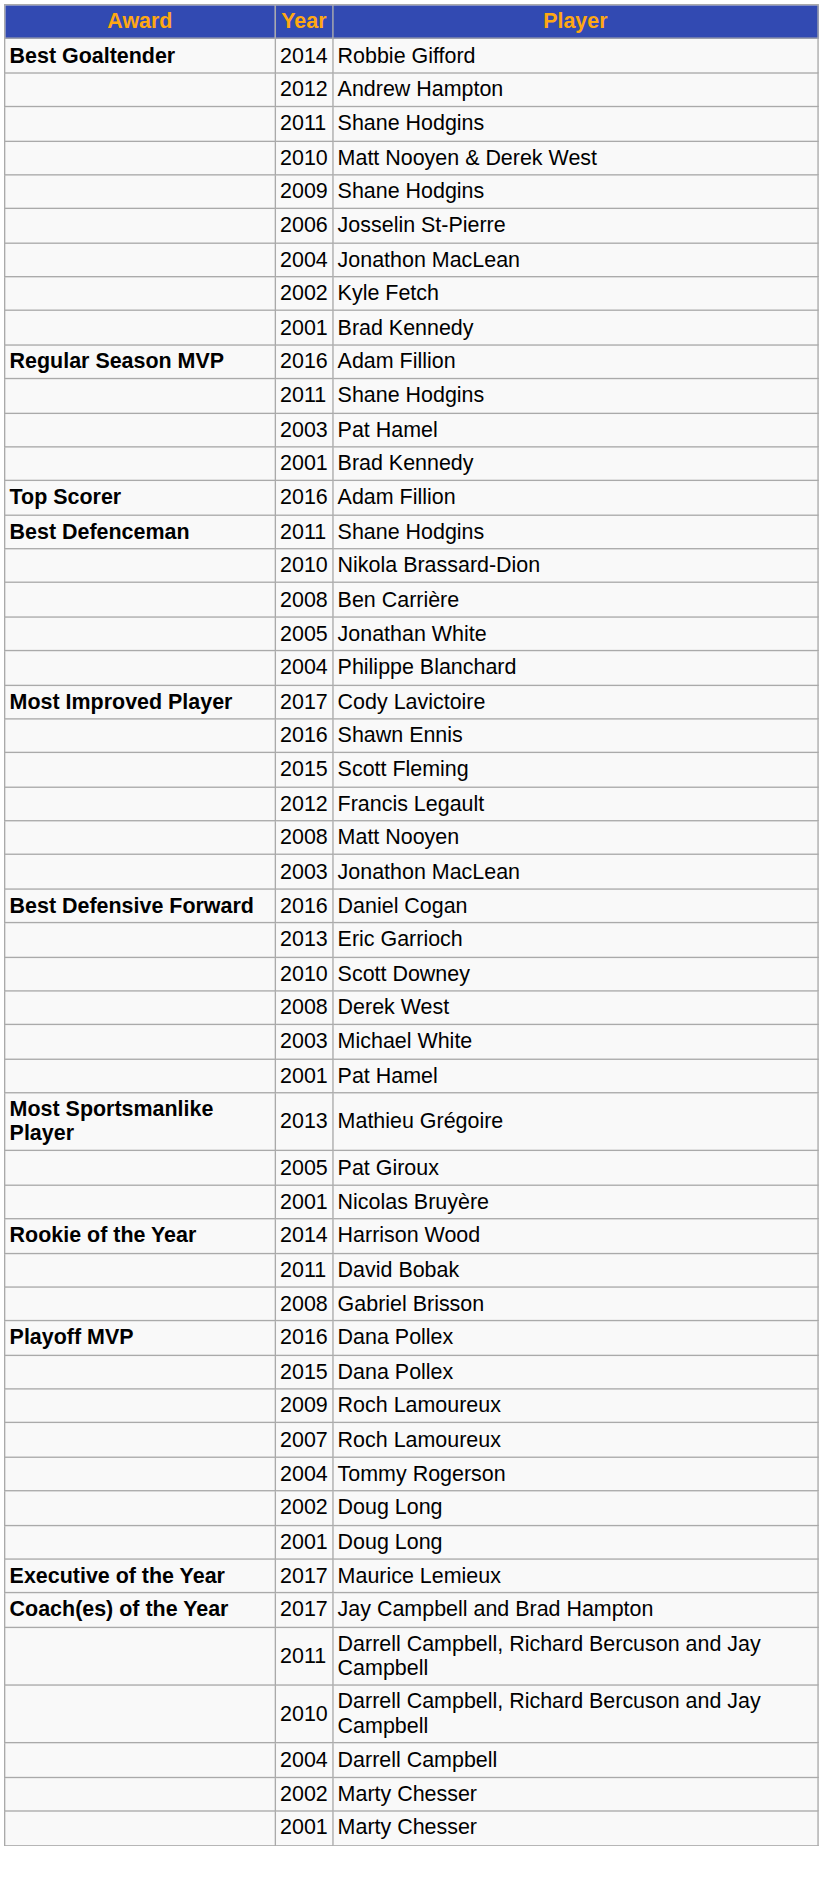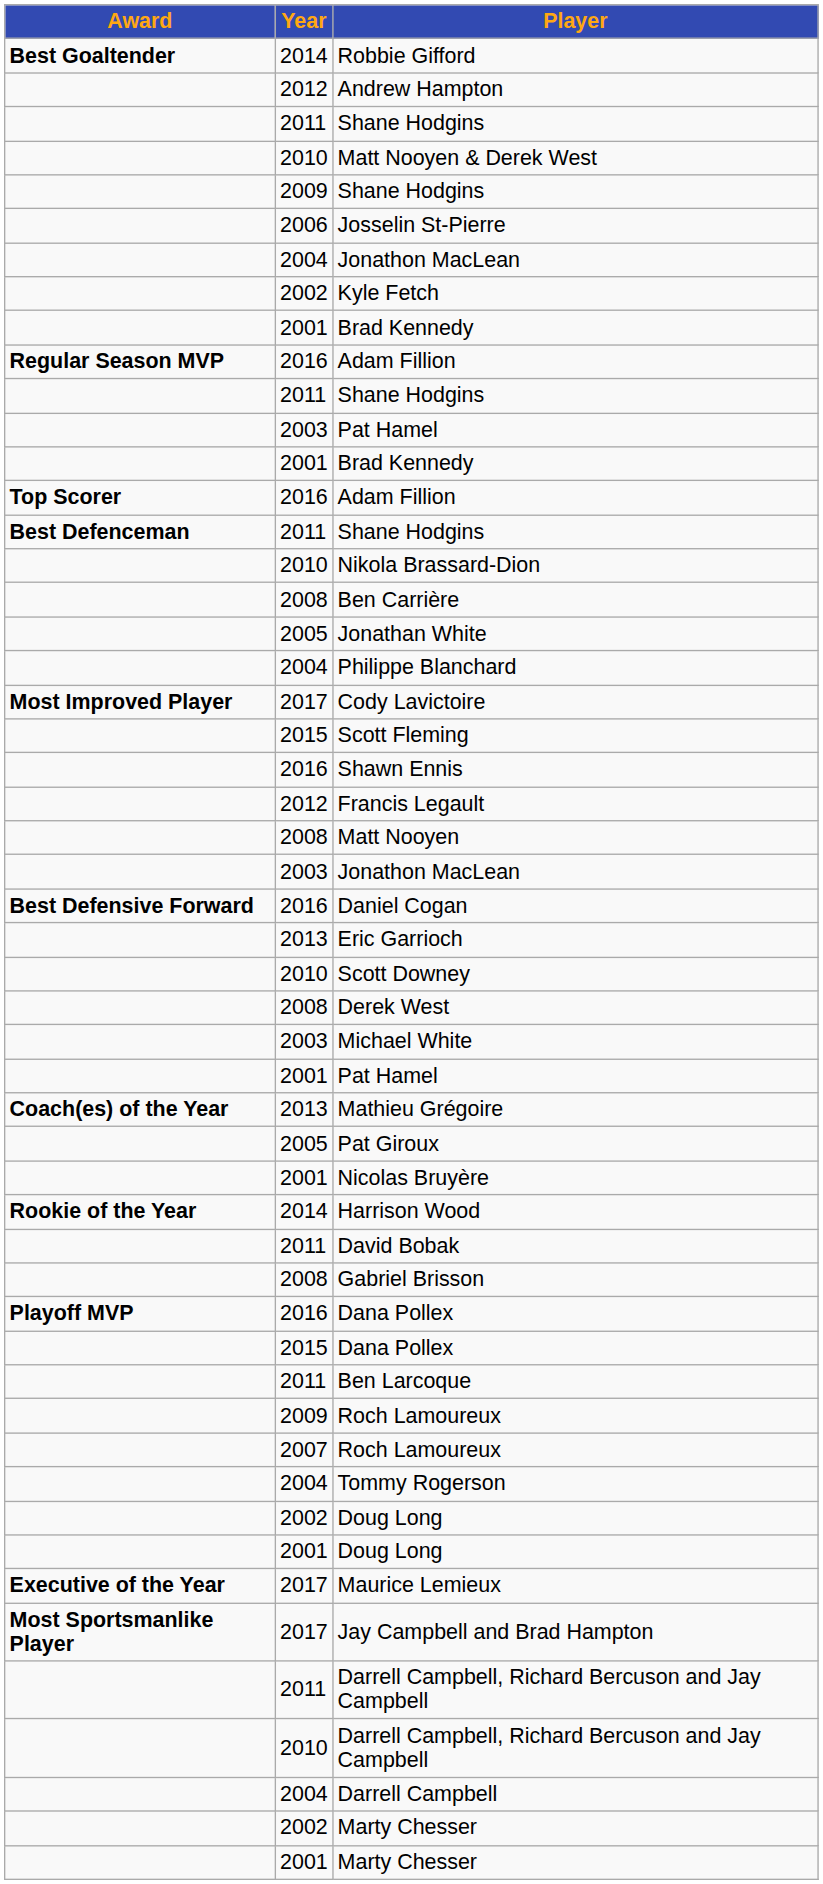 <table class="wikitable">
 <tr align="center" style="color: #FFA812" bgcolor="#324AB2">
 <td><strong>Award</strong></td>
 <td><strong>Year</strong></td>
 <td><strong>Player</strong></td>
 </tr>
 <tr>
 <td><strong>Best Goaltender</strong></td>
 <td>2014</td>
 <td>Robbie Gifford</td>
 </tr>
 <tr>
 <td></td>
 <td>2012</td>
 <td>Andrew Hampton</td>
 </tr>
 <tr>
 <td></td>
 <td>2011</td>
 <td>Shane Hodgins</td>
 </tr>
 <tr>
 <td></td>
 <td>2010</td>
 <td>Matt Nooyen & Derek West</td>
 </tr>
 <tr>
 <td></td>
 <td>2009</td>
 <td>Shane Hodgins</td>
 </tr>
 <tr>
 <td></td>
 <td>2006</td>
 <td>Josselin St-Pierre</td>
 </tr>
 <tr>
 <td></td>
 <td>2004</td>
 <td>Jonathon MacLean</td>
 </tr>
 <tr>
 <td></td>
 <td>2002</td>
 <td>Kyle Fetch</td>
 </tr>
 <tr>
 <td></td>
 <td>2001</td>
 <td>Brad Kennedy</td>
 </tr>
 <tr>
 <td><strong>Regular Season MVP</strong></td>
 <td>2016</td>
 <td>Adam Fillion</td>
 </tr>
 <tr>
 <td></td>
 <td>2011</td>
 <td>Shane Hodgins</td>
 </tr>
 <tr>
 <td></td>
 <td>2003</td>
 <td>Pat Hamel</td>
 </tr>
 <tr>
 <td></td>
 <td>2001</td>
 <td>Brad Kennedy</td>
 </tr>
 <tr>
 <td><strong>Top Scorer</strong></td>
 <td>2016</td>
 <td>Adam Fillion</td>
 </tr>
 <tr>
 <td><strong>Best Defenceman</strong></td>
 <td>2011</td>
 <td>Shane Hodgins</td>
 </tr>
 <tr>
 <td></td>
 <td>2010</td>
 <td>Nikola Brassard-Dion</td>
 </tr>
 <tr>
 <td></td>
 <td>2008</td>
 <td>Ben Carrière</td>
 </tr>
 <tr>
 <td></td>
 <td>2005</td>
 <td>Jonathan White</td>
 </tr>
 <tr>
 <td></td>
 <td>2004</td>
 <td>Philippe Blanchard</td>
 </tr>
 <tr>
 <td><strong>Most Improved Player</strong></td>
 <td>2017</td>
 <td>Cody Lavictoire</td>
 </tr>
 <tr>
 <td></td>
-<td>2016</td>
-<td>Shawn Ennis</td>
+<td>2015</td>
+<td>Scott Fleming</td>
 </tr>
 <tr>
 <td></td>
-<td>2015</td>
-<td>Scott Fleming</td>
+<td>2016</td>
+<td>Shawn Ennis</td>
 </tr>
 <tr>
 <td></td>
 <td>2012</td>
 <td>Francis Legault</td>
 </tr>
 <tr>
 <td></td>
 <td>2008</td>
 <td>Matt Nooyen</td>
 </tr>
 <tr>
 <td></td>
 <td>2003</td>
 <td>Jonathon MacLean</td>
 </tr>
 <tr>
 <td><strong>Best Defensive Forward</strong></td>
 <td>2016</td>
 <td>Daniel Cogan</td>
 </tr>
 <tr>
 <td></td>
 <td>2013</td>
 <td>Eric Garrioch</td>
 </tr>
 <tr>
 <td></td>
 <td>2010</td>
 <td>Scott Downey</td>
 </tr>
 <tr>
 <td></td>
 <td>2008</td>
 <td>Derek West</td>
 </tr>
 <tr>
 <td></td>
 <td>2003</td>
 <td>Michael White</td>
 </tr>
 <tr>
 <td></td>
 <td>2001</td>
 <td>Pat Hamel</td>
 </tr>
 <tr>
-<td><strong>Most Sportsmanlike Player</strong></td>
+<td><strong>Coach(es) of the Year</strong></td>
 <td>2013</td>
 <td>Mathieu Grégoire</td>
 </tr>
 <tr>
 <td></td>
 <td>2005</td>
 <td>Pat Giroux</td>
 </tr>
 <tr>
 <td></td>
 <td>2001</td>
 <td>Nicolas Bruyère</td>
 </tr>
 <tr>
 <td><strong>Rookie of the Year</strong></td>
 <td>2014</td>
 <td>Harrison Wood</td>
 </tr>
 <tr>
 <td></td>
 <td>2011</td>
 <td>David Bobak</td>
 </tr>
 <tr>
 <td></td>
 <td>2008</td>
 <td>Gabriel Brisson</td>
 </tr>
 <tr>
 <td><strong>Playoff MVP</strong></td>
 <td>2016</td>
 <td>Dana Pollex</td>
 </tr>
 <tr>
 <td></td>
 <td>2015</td>
 <td>Dana Pollex</td>
 </tr>
 <tr>
 <td></td>
+<td>2011</td>
+<td>Ben Larcoque</td>
+</tr>
+<tr>
+<td></td>
 <td>2009</td>
 <td>Roch Lamoureux</td>
 </tr>
 <tr>
 <td></td>
 <td>2007</td>
 <td>Roch Lamoureux</td>
 </tr>
 <tr>
 <td></td>
 <td>2004</td>
 <td>Tommy Rogerson</td>
 </tr>
 <tr>
 <td></td>
 <td>2002</td>
 <td>Doug Long</td>
 </tr>
 <tr>
 <td></td>
 <td>2001</td>
 <td>Doug Long</td>
 </tr>
 <tr>
 <td><strong>Executive of the Year</strong></td>
 <td>2017</td>
 <td>Maurice Lemieux</td>
 </tr>
 <tr>
-<td><strong>Coach(es) of the Year</strong></td>
+<td><strong>Most Sportsmanlike Player</strong></td>
 <td>2017</td>
 <td>Jay Campbell and Brad Hampton</td>
 </tr>
 <tr>
 <td></td>
 <td>2011</td>
 <td>Darrell Campbell, Richard Bercuson and Jay Campbell</td>
 </tr>
 <tr>
 <td></td>
 <td>2010</td>
 <td>Darrell Campbell, Richard Bercuson and Jay Campbell</td>
 </tr>
 <tr>
 <td></td>
 <td>2004</td>
 <td>Darrell Campbell</td>
 </tr>
 <tr>
 <td></td>
 <td>2002</td>
 <td>Marty Chesser</td>
 </tr>
 <tr>
 <td></td>
 <td>2001</td>
 <td>Marty Chesser</td>
 </tr>
 </table>
